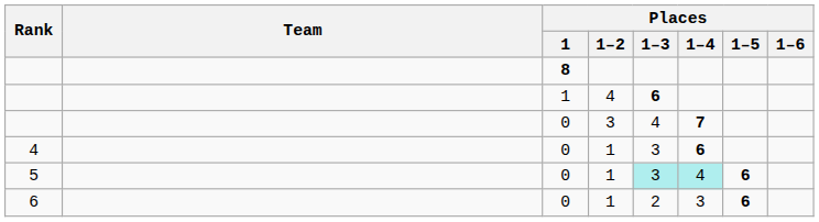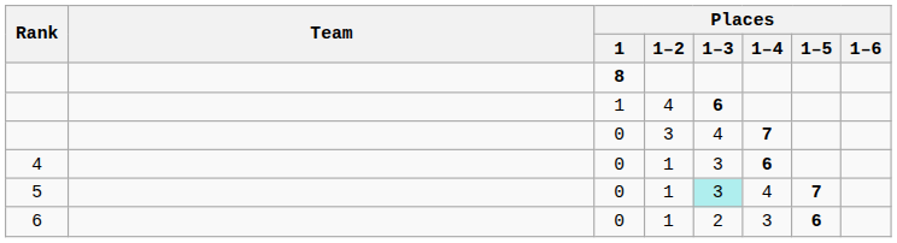 <table class="wikitable" style="text-align:center">
 <tr>
 <th rowspan="2" width=40>Rank</th>
 <th rowspan="2" width=380>Team</th>
 <th colspan="6">Places</th>
 </tr>
 <tr>
 <th width=30>1</th>
 <th width=30>1–2</th>
 <th width=30>1–3</th>
 <th width=30>1–4</th>
 <th width=30>1–5</th>
 <th width=30>1–6</th>
 </tr>
 <tr>
 <td></td>
 <td align=left></td>
 <td><strong>8</strong></td>
 <td></td>
 <td></td>
 <td></td>
 <td></td>
 <td></td>
 </tr>
 <tr>
 <td></td>
 <td align=left></td>
 <td>1</td>
 <td>4</td>
 <td><strong>6</strong></td>
 <td></td>
 <td></td>
 <td></td>
 </tr>
 <tr>
 <td></td>
 <td align=left></td>
 <td>0</td>
 <td>3</td>
 <td>4</td>
 <td><strong>7</strong></td>
 <td></td>
 <td></td>
 </tr>
 <tr>
 <td>4</td>
 <td align=left></td>
 <td>0</td>
 <td>1</td>
 <td>3</td>
 <td><strong>6</strong></td>
 <td></td>
 <td></td>
 </tr>
 <tr>
 <td>5</td>
 <td align=left></td>
 <td>0</td>
 <td>1</td>
 <td style="background: paleturquoise;">3</td>
-<td style="background: paleturquoise;">4</td>
-<td><strong>6</strong></td>
+<td>4</td>
+<td><strong>7</strong></td>
 <td></td>
 </tr>
 <tr>
 <td>6</td>
 <td align=left></td>
 <td>0</td>
 <td>1</td>
 <td>2</td>
 <td>3</td>
 <td><strong>6</strong></td>
 <td></td>
 </tr>
 </table>
